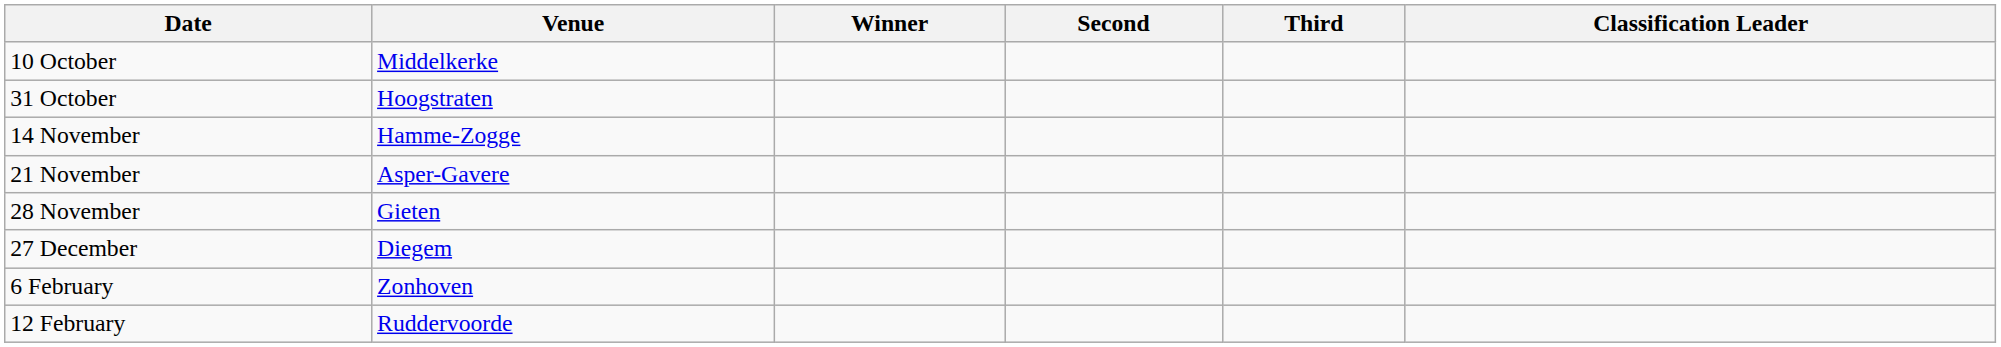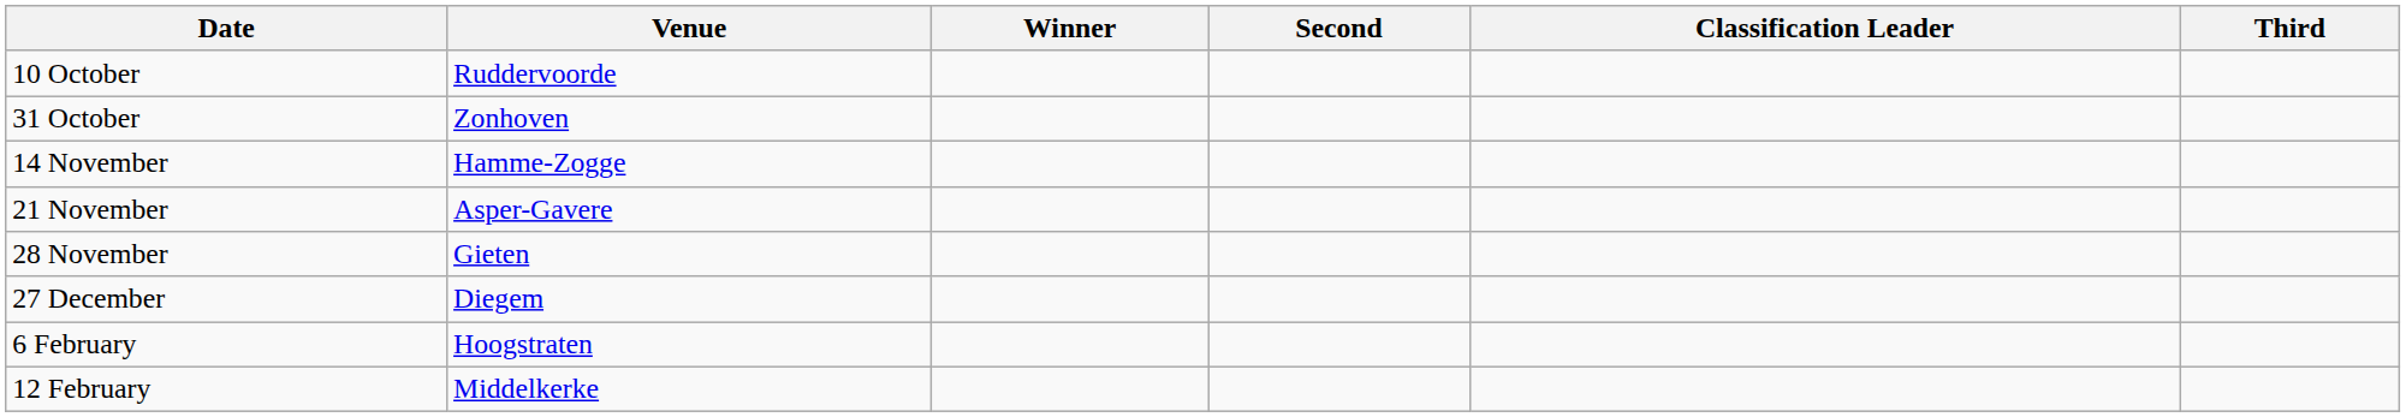 <table class="wikitable" width=85%>
 <tr bgcolor="#efefef">
 <th>Date</th>
 <th>Venue</th>
 <th>Winner</th>
 <th>Second</th>
+<th>Classification Leader</th>
 <th>Third</th>
-<th>Classification Leader</th>
 </tr>
 <tr>
 <td>10 October</td>
-<td> <a href='#'>Middelkerke</a></td>
+<td> <a href='#'>Ruddervoorde</a></td>
 <td><strong></strong></td>
 <td></td>
+<td><strong> </strong></td>
 <td></td>
-<td><strong> </strong></td>
 </tr>
 <tr>
 <td>31 October</td>
-<td> <a href='#'>Hoogstraten</a></td>
+<td> <a href='#'>Zonhoven</a></td>
 <td><strong></strong></td>
 <td></td>
+<td><strong> </strong></td>
 <td></td>
-<td><strong> </strong></td>
 </tr>
 <tr>
 <td>14 November</td>
 <td> <a href='#'>Hamme-Zogge</a></td>
 <td><strong></strong></td>
 <td></td>
+<td><strong> </strong></td>
 <td></td>
-<td><strong> </strong></td>
 </tr>
 <tr>
 <td>21 November</td>
 <td> <a href='#'>Asper-Gavere</a></td>
 <td><strong></strong></td>
 <td></td>
+<td><strong> </strong></td>
 <td></td>
-<td><strong> </strong></td>
 </tr>
 <tr>
 <td>28 November</td>
 <td> <a href='#'>Gieten</a></td>
 <td><strong></strong></td>
 <td></td>
+<td><strong> </strong></td>
 <td></td>
-<td><strong> </strong></td>
 </tr>
 <tr>
 <td>27 December</td>
 <td> <a href='#'>Diegem</a></td>
 <td><strong></strong></td>
 <td></td>
+<td><strong> </strong></td>
 <td></td>
-<td><strong> </strong></td>
 </tr>
 <tr>
 <td>6 February</td>
-<td> <a href='#'>Zonhoven</a></td>
+<td> <a href='#'>Hoogstraten</a></td>
 <td><strong></strong></td>
 <td></td>
+<td><strong> </strong></td>
 <td></td>
-<td><strong> </strong></td>
 </tr>
 <tr>
 <td>12 February</td>
-<td> <a href='#'>Ruddervoorde</a></td>
+<td> <a href='#'>Middelkerke</a></td>
 <td><strong></strong></td>
 <td></td>
+<td><strong> </strong></td>
 <td></td>
-<td><strong> </strong></td>
 </tr>
 </table>
